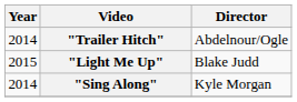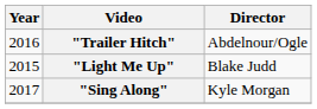 <table class="wikitable plainrowheaders">
 <tr>
 <th>Year</th>
 <th style="width:10em;">Video</th>
 <th>Director</th>
 </tr>
 <tr>
-<td>2014</td>
+<td>2016</td>
 <th scope="row">"Trailer Hitch"</th>
 <td>Abdelnour/Ogle</td>
 </tr>
 <tr>
 <td>2015</td>
 <th scope="row">"Light Me Up"</th>
 <td>Blake Judd</td>
 </tr>
 <tr>
-<td>2014</td>
+<td>2017</td>
 <th scope="row">"Sing Along"</th>
 <td>Kyle Morgan</td>
 </tr>
 <tr>
 </tr>
 </table>
